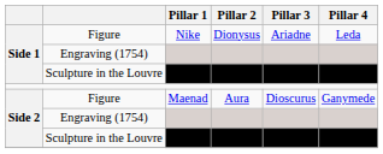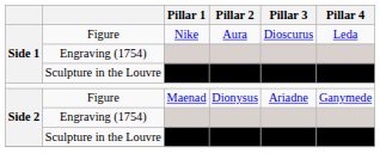 <table class="wikitable">
 <tr>
 <th></th>
 <th></th>
 <th>Pillar 1</th>
 <th>Pillar 2</th>
 <th>Pillar 3</th>
 <th>Pillar 4</th>
 </tr>
 <tr>
 <th rowspan="3">Side 1</th>
 <td style="text-align:center">Figure</td>
 <td style="text-align:center"><a href='#'>Nike</a></td>
-<td style="text-align:center"><a href='#'>Dionysus</a></td>
-<td style="text-align:center"><a href='#'>Ariadne</a></td>
+<td style="text-align:center"><a href='#'>Aura</a></td>
+<td style="text-align:center"><a href='#'>Dioscurus</a></td>
 <td style="text-align:center"><a href='#'>Leda</a></td>
 </tr>
 <tr>
 <td style="text-align:center">Engraving (1754)</td>
 <td style="text-align:center;background-color:#D9D1CE"></td>
 <td style="text-align:center;background-color:#D9D1CE"></td>
 <td style="text-align:center;background-color:#D9D1CE"></td>
 <td style="text-align:center;background-color:#D9D1CE"></td>
 </tr>
 <tr>
 <td style="text-align:center">Sculpture in the Louvre</td>
 <td style="text-align:center;background-color:#000"></td>
 <td style="text-align:center;background-color:#000"></td>
 <td style="text-align:center;background-color:#000"></td>
 <td style="text-align:center;background-color:#000"></td>
 </tr>
 <tr>
 <td colspan="6"></td>
 </tr>
 <tr>
 <th rowspan="3">Side 2</th>
 <td style="text-align:center">Figure</td>
 <td style="text-align:center"><a href='#'>Maenad</a></td>
-<td style="text-align:center"><a href='#'>Aura</a></td>
-<td style="text-align:center"><a href='#'>Dioscurus</a></td>
+<td style="text-align:center"><a href='#'>Dionysus</a></td>
+<td style="text-align:center"><a href='#'>Ariadne</a></td>
 <td style="text-align:center"><a href='#'>Ganymede</a></td>
 </tr>
 <tr>
 <td style="text-align:center">Engraving (1754)</td>
 <td style="text-align:center;background-color:#D9D1CE"></td>
 <td style="text-align:center;background-color:#D9D1CE"></td>
 <td style="text-align:center;background-color:#D9D1CE"></td>
 <td style="text-align:center;background-color:#D9D1CE"></td>
 </tr>
 <tr>
 <td style="text-align:center">Sculpture in the Louvre</td>
 <td style="text-align:center;background-color:#000"></td>
 <td style="text-align:center;background-color:#000"></td>
 <td style="text-align:center;background-color:#000"></td>
 <td style="text-align:center;background-color:#000"></td>
 </tr>
 <tr>
 </tr>
 </table>
